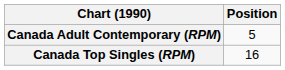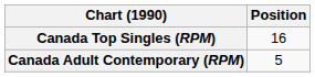 <table class="wikitable plainrowheaders" style="text-align:center">
 <tr>
 <th>Chart (1990)</th>
 <th>Position</th>
 </tr>
 <tr>
+<th scope="row">Canada Top Singles (<em>RPM</em>)</th>
+<td>16</td>
+</tr>
+<tr>
 <th scope="row">Canada Adult Contemporary (<em>RPM</em>)</th>
 <td>5</td>
 </tr>
-<tr>
-<th scope="row">Canada Top Singles (<em>RPM</em>)</th>
-<td>16</td>
-</tr>
 </table>
